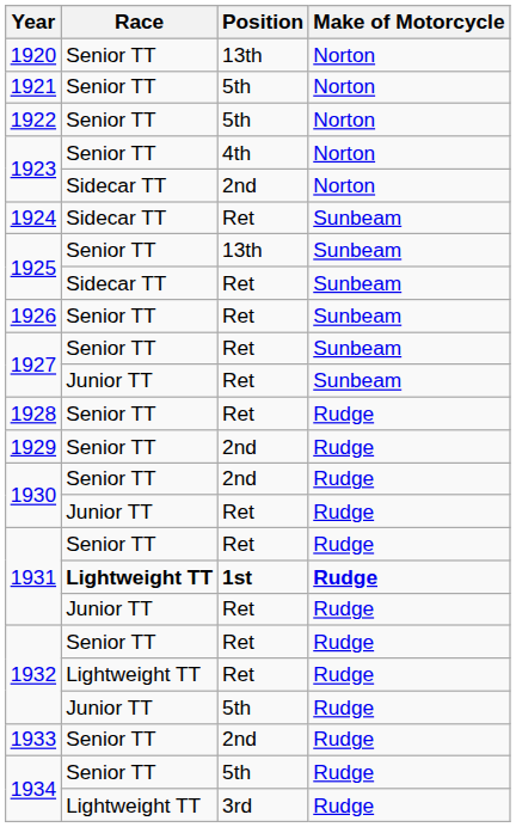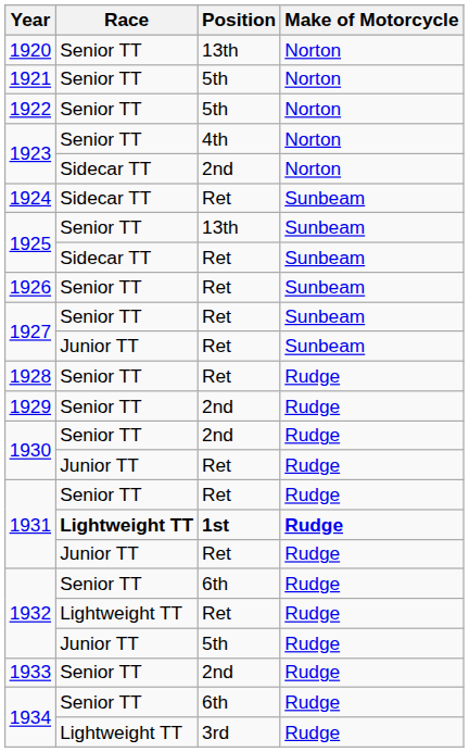 <table class="wikitable" style="font-size:90%">
 <tr style="background:#CCCCCC;">
 <th>Year</th>
 <th>Race</th>
 <th>Position</th>
 <th>Make of Motorcycle</th>
 </tr>
 <tr>
 <td><a href='#'>1920</a></td>
 <td>Senior TT</td>
 <td>13th</td>
 <td><a href='#'>Norton</a></td>
 </tr>
 <tr>
 <td><a href='#'>1921</a></td>
 <td>Senior TT</td>
 <td>5th</td>
 <td><a href='#'>Norton</a></td>
 </tr>
 <tr>
 <td><a href='#'>1922</a></td>
 <td>Senior TT</td>
 <td>5th</td>
 <td><a href='#'>Norton</a></td>
 </tr>
 <tr>
 <td rowspan=2><a href='#'>1923</a></td>
 <td>Senior TT</td>
 <td>4th</td>
 <td><a href='#'>Norton</a></td>
 </tr>
 <tr>
 <td>Sidecar TT</td>
 <td>2nd</td>
 <td><a href='#'>Norton</a></td>
 </tr>
 <tr>
 <td><a href='#'>1924</a></td>
 <td>Sidecar TT</td>
 <td>Ret</td>
 <td><a href='#'>Sunbeam</a></td>
 </tr>
 <tr>
 <td rowspan=2><a href='#'>1925</a></td>
 <td>Senior TT</td>
 <td>13th</td>
 <td><a href='#'>Sunbeam</a></td>
 </tr>
 <tr>
 <td>Sidecar TT</td>
 <td>Ret</td>
 <td><a href='#'>Sunbeam</a></td>
 </tr>
 <tr>
 <td><a href='#'>1926</a></td>
 <td>Senior TT</td>
 <td>Ret</td>
 <td><a href='#'>Sunbeam</a></td>
 </tr>
 <tr>
 <td rowspan=2><a href='#'>1927</a></td>
 <td>Senior TT</td>
 <td>Ret</td>
 <td><a href='#'>Sunbeam</a></td>
 </tr>
 <tr>
 <td>Junior TT</td>
 <td>Ret</td>
 <td><a href='#'>Sunbeam</a></td>
 </tr>
 <tr>
 <td><a href='#'>1928</a></td>
 <td>Senior TT</td>
 <td>Ret</td>
 <td><a href='#'>Rudge</a></td>
 </tr>
 <tr>
 <td><a href='#'>1929</a></td>
 <td>Senior TT</td>
 <td>2nd</td>
 <td><a href='#'>Rudge</a></td>
 </tr>
 <tr>
 <td rowspan=2><a href='#'>1930</a></td>
 <td>Senior TT</td>
 <td>2nd</td>
 <td><a href='#'>Rudge</a></td>
 </tr>
 <tr>
 <td>Junior TT</td>
 <td>Ret</td>
 <td><a href='#'>Rudge</a></td>
 </tr>
 <tr>
 <td rowspan=3><a href='#'>1931</a></td>
 <td>Senior TT</td>
 <td>Ret</td>
 <td><a href='#'>Rudge</a></td>
 </tr>
 <tr>
 <td><strong>Lightweight TT</strong></td>
 <td><strong>1st</strong></td>
 <td><strong><a href='#'>Rudge</a></strong></td>
 </tr>
 <tr>
 <td>Junior TT</td>
 <td>Ret</td>
 <td><a href='#'>Rudge</a></td>
 </tr>
 <tr>
 <td rowspan=3><a href='#'>1932</a></td>
 <td>Senior TT</td>
-<td>Ret</td>
+<td>6th</td>
 <td><a href='#'>Rudge</a></td>
 </tr>
 <tr>
 <td>Lightweight TT</td>
 <td>Ret</td>
 <td><a href='#'>Rudge</a></td>
 </tr>
 <tr>
 <td>Junior TT</td>
 <td>5th</td>
 <td><a href='#'>Rudge</a></td>
 </tr>
 <tr>
 <td><a href='#'>1933</a></td>
 <td>Senior TT</td>
 <td>2nd</td>
 <td><a href='#'>Rudge</a></td>
 </tr>
 <tr>
 <td rowspan=2><a href='#'>1934</a></td>
 <td>Senior TT</td>
-<td>5th</td>
+<td>6th</td>
 <td><a href='#'>Rudge</a></td>
 </tr>
 <tr>
 <td>Lightweight TT</td>
 <td>3rd</td>
 <td><a href='#'>Rudge</a></td>
 </tr>
 </table>
